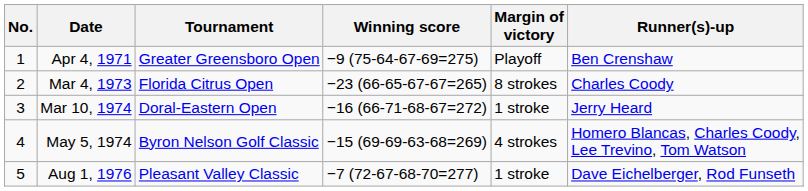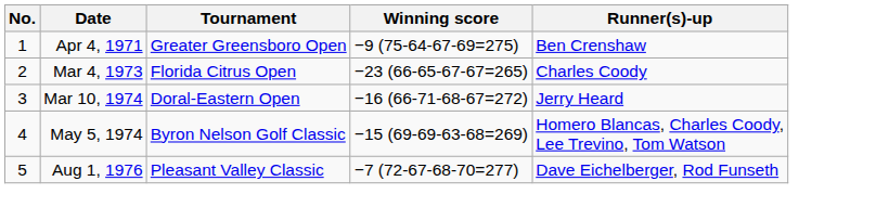 <table class="wikitable" style="font-size:95%;">
 <tr>
 <th>No.</th>
 <th>Date</th>
 <th>Tournament</th>
 <th>Winning score</th>
-<th>Margin of<br>victory</th>
 <th>Runner(s)-up</th>
 </tr>
 <tr>
 <td align=center>1</td>
 <td align=right>Apr 4, <a href='#'>1971</a></td>
 <td><a href='#'>Greater Greensboro Open</a></td>
 <td>−9 (75-64-67-69=275)</td>
-<td>Playoff</td>
 <td> <a href='#'>Ben Crenshaw</a></td>
 </tr>
 <tr>
 <td align=center>2</td>
 <td align=right>Mar 4, <a href='#'>1973</a></td>
 <td><a href='#'>Florida Citrus Open</a></td>
 <td>−23 (66-65-67-67=265)</td>
-<td>8 strokes</td>
 <td> <a href='#'>Charles Coody</a></td>
 </tr>
 <tr>
 <td align=center>3</td>
 <td align=right>Mar 10, <a href='#'>1974</a></td>
 <td><a href='#'>Doral-Eastern Open</a></td>
 <td>−16 (66-71-68-67=272)</td>
-<td>1 stroke</td>
 <td> <a href='#'>Jerry Heard</a></td>
 </tr>
 <tr>
 <td align=center>4</td>
 <td align=right>May 5, 1974</td>
 <td><a href='#'>Byron Nelson Golf Classic</a></td>
 <td>−15 (69-69-63-68=269)</td>
-<td>4 strokes</td>
 <td> <a href='#'>Homero Blancas</a>,  <a href='#'>Charles Coody</a>,<br> <a href='#'>Lee Trevino</a>,  <a href='#'>Tom Watson</a></td>
 </tr>
 <tr>
 <td align=center>5</td>
 <td align=right>Aug 1, <a href='#'>1976</a></td>
 <td><a href='#'>Pleasant Valley Classic</a></td>
 <td>−7 (72-67-68-70=277)</td>
-<td>1 stroke</td>
 <td> <a href='#'>Dave Eichelberger</a>,  <a href='#'>Rod Funseth</a></td>
 </tr>
 </table>
